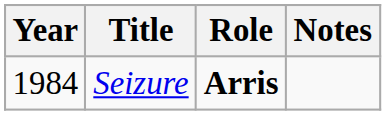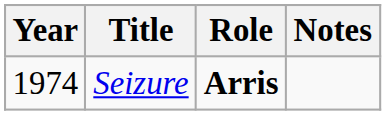 <table class="wikitable">
 <tr>
 <th>Year</th>
 <th>Title</th>
 <th>Role</th>
 <th>Notes</th>
 </tr>
 <tr>
-<td>1984</td>
+<td>1974</td>
 <td><em><a href='#'>Seizure</a></em></td>
 <td><strong>Arris</strong></td>
 <td></td>
 </tr>
 </table>
